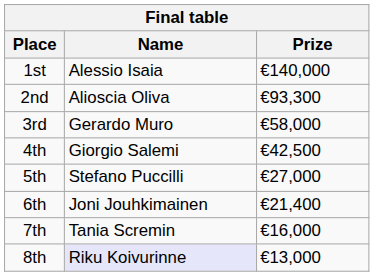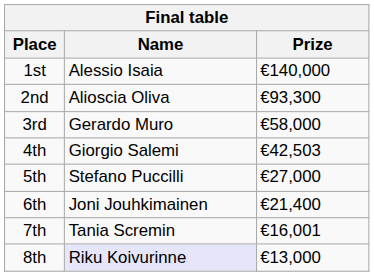 <table class="wikitable">
 <tr>
 <th colspan="3">Final table</th>
 </tr>
 <tr>
 <th style="width:50px;">Place</th>
 <th style="width:175px;">Name</th>
 <th style="width:100px;">Prize</th>
 </tr>
 <tr>
 <td style="text-align:center;">1st</td>
 <td> Alessio Isaia</td>
 <td>€140,000</td>
 </tr>
 <tr>
 <td style="text-align:center;">2nd</td>
 <td> Alioscia Oliva</td>
 <td>€93,300</td>
 </tr>
 <tr>
 <td style="text-align:center;">3rd</td>
 <td> Gerardo Muro</td>
 <td>€58,000</td>
 </tr>
 <tr>
 <td style="text-align:center;">4th</td>
 <td> Giorgio Salemi</td>
-<td>€42,500</td>
+<td>€42,503</td>
 </tr>
 <tr>
 <td style="text-align:center;">5th</td>
 <td> Stefano Puccilli</td>
 <td>€27,000</td>
 </tr>
 <tr>
 <td style="text-align:center;">6th</td>
 <td> Joni Jouhkimainen</td>
 <td>€21,400</td>
 </tr>
 <tr>
 <td style="text-align:center;">7th</td>
 <td> Tania Scremin</td>
-<td>€16,000</td>
+<td>€16,001</td>
 </tr>
 <tr>
 <td style="text-align:center;">8th</td>
 <td style="background: lavender;"> Riku Koivurinne</td>
 <td>€13,000</td>
 </tr>
 </table>
